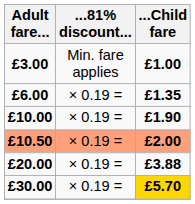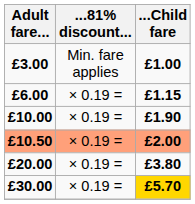 <table class="wikitable">
 <tr>
 <th>Adult<br>fare...</th>
 <th>...81%<br>discount...</th>
 <th>...Child<br>fare</th>
 </tr>
 <tr>
 <td align="center"><strong>£3.00</strong></td>
 <td align="center">Min. fare<br>applies</td>
 <td align="center"><strong>£1.00</strong></td>
 </tr>
 <tr>
 <td align="center"><strong>£6.00</strong></td>
 <td align="center">× 0.19 =</td>
-<td align="center"><strong>£1.35</strong></td>
+<td align="center"><strong>£1.15</strong></td>
 </tr>
 <tr>
 <td align="center"><strong>£10.00</strong></td>
 <td align="center">× 0.19 =</td>
 <td align="center"><strong>£1.90</strong></td>
 </tr>
 <tr>
 <td bgcolor=#FFA07A align="center"><strong>£10.50</strong></td>
 <td bgcolor=#FFA07A align="center">× 0.19 =</td>
 <td bgcolor=#FFA07A align="center"><strong>£2.00</strong></td>
 </tr>
 <tr>
 <td align="center"><strong>£20.00</strong></td>
 <td align="center">× 0.19 =</td>
-<td align="center"><strong>£3.88</strong></td>
+<td align="center"><strong>£3.80</strong></td>
 </tr>
 <tr>
 <td align="center"><strong>£30.00</strong></td>
 <td align="center">× 0.19 =</td>
 <td align="center" style="background: gold;"><strong>£5.70</strong></td>
 </tr>
 <tr>
 </tr>
 </table>
